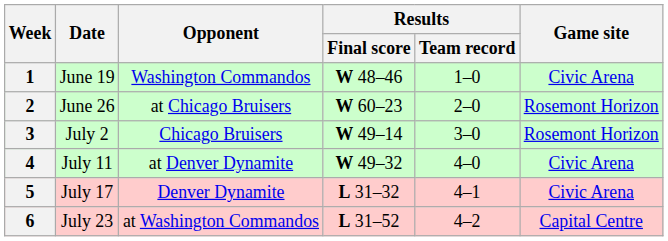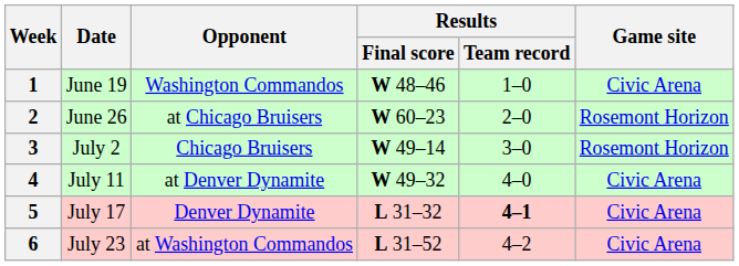 <table class="wikitable" align="center" style="font-size: 92%">
 <tr>
 <th rowspan="2">Week</th>
 <th rowspan="2">Date</th>
 <th rowspan="2">Opponent</th>
 <th colspan="2">Results</th>
 <th rowspan="2">Game site</th>
 </tr>
 <tr>
 <th>Final score</th>
 <th>Team record</th>
 </tr>
 <tr style="background:#cfc">
 <th>1</th>
 <td style="text-align:center;">June 19</td>
 <td style="text-align:center;"><a href='#'>Washington Commandos</a></td>
 <td style="text-align:center;"><strong>W</strong> 48–46</td>
 <td style="text-align:center;">1–0</td>
 <td style="text-align:center;"><a href='#'>Civic Arena</a></td>
 </tr>
 <tr style="background:#cfc">
 <th>2</th>
 <td style="text-align:center;">June 26</td>
 <td style="text-align:center;">at <a href='#'>Chicago Bruisers</a></td>
 <td style="text-align:center;"><strong>W</strong> 60–23</td>
 <td style="text-align:center;">2–0</td>
 <td style="text-align:center;"><a href='#'>Rosemont Horizon</a></td>
 </tr>
 <tr style="background:#cfc">
 <th>3</th>
 <td style="text-align:center;">July 2</td>
 <td style="text-align:center;"><a href='#'>Chicago Bruisers</a></td>
 <td style="text-align:center;"><strong>W</strong> 49–14</td>
 <td style="text-align:center;">3–0</td>
 <td style="text-align:center;"><a href='#'>Rosemont Horizon</a></td>
 </tr>
 <tr style="background:#cfc">
 <th>4</th>
 <td style="text-align:center;">July 11</td>
 <td style="text-align:center;">at <a href='#'>Denver Dynamite</a></td>
 <td style="text-align:center;"><strong>W</strong> 49–32</td>
 <td style="text-align:center;">4–0</td>
 <td style="text-align:center;"><a href='#'>Civic Arena</a></td>
 </tr>
 <tr style="background:#fcc">
 <th>5</th>
 <td style="text-align:center;">July 17</td>
 <td style="text-align:center;"><a href='#'>Denver Dynamite</a></td>
 <td style="text-align:center;"><strong>L</strong> 31–32</td>
-<td style="text-align:center;">4–1</td>
+<td style="text-align:center;"><strong>4–1</strong></td>
 <td style="text-align:center;"><a href='#'>Civic Arena</a></td>
 </tr>
 <tr style="background:#fcc">
 <th>6</th>
 <td style="text-align:center;">July 23</td>
 <td style="text-align:center;">at <a href='#'>Washington Commandos</a></td>
 <td style="text-align:center;"><strong>L</strong> 31–52</td>
 <td style="text-align:center;">4–2</td>
-<td style="text-align:center;"><a href='#'>Capital Centre</a></td>
+<td style="text-align:center;"><a href='#'>Civic Arena</a></td>
 </tr>
 </table>
